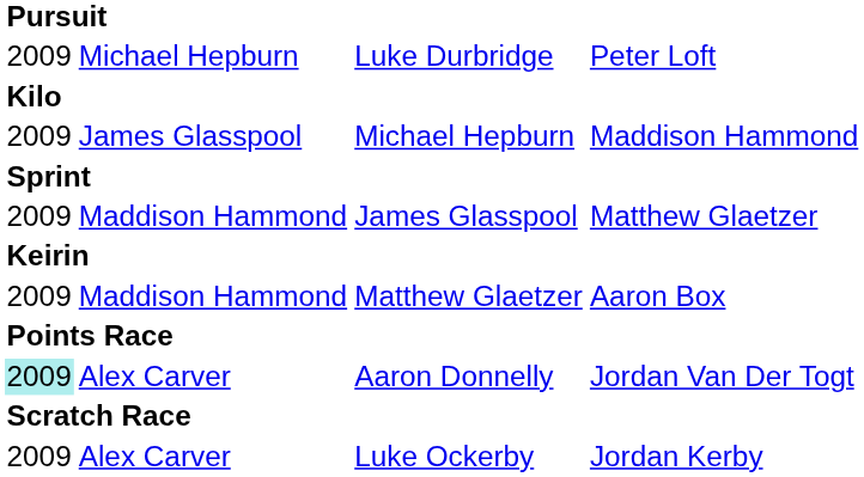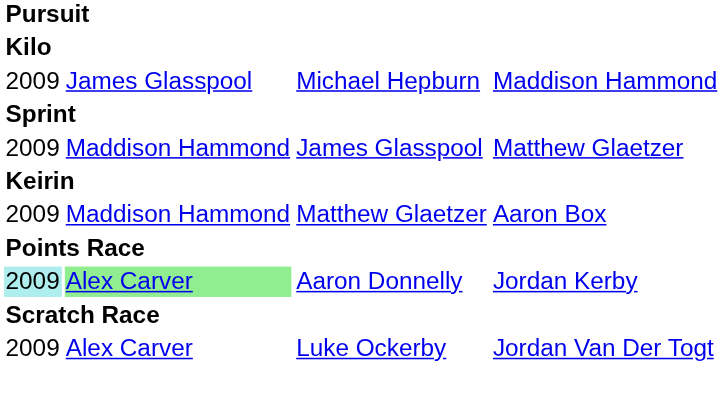 <table>
 <tr>
 <td colspan=4><strong>Pursuit</strong></td>
-</tr>
-<tr>
-<td>2009</td>
-<td><a href='#'>Michael Hepburn</a></td>
-<td><a href='#'>Luke Durbridge</a></td>
-<td><a href='#'>Peter Loft</a></td>
 </tr>
 <tr>
 <td colspan=4><strong>Kilo</strong></td>
 </tr>
 <tr>
 <td>2009</td>
 <td><a href='#'>James Glasspool</a></td>
 <td><a href='#'>Michael Hepburn</a></td>
 <td><a href='#'>Maddison Hammond</a></td>
 </tr>
 <tr>
 <td colspan=4><strong>Sprint</strong></td>
 </tr>
 <tr>
 <td>2009</td>
 <td><a href='#'>Maddison Hammond</a></td>
 <td><a href='#'>James Glasspool</a></td>
 <td><a href='#'>Matthew Glaetzer</a></td>
 </tr>
 <tr>
 <td colspan=4><strong>Keirin</strong></td>
 </tr>
 <tr>
 <td>2009</td>
 <td><a href='#'>Maddison Hammond</a></td>
 <td><a href='#'>Matthew Glaetzer</a></td>
 <td><a href='#'>Aaron Box</a></td>
 </tr>
 <tr>
 <td colspan=4><strong>Points Race</strong></td>
 </tr>
 <tr>
 <td style="background: paleturquoise;">2009</td>
-<td><a href='#'>Alex Carver</a></td>
+<td style="background: lightgreen;"><a href='#'>Alex Carver</a></td>
 <td><a href='#'>Aaron Donnelly</a></td>
-<td><a href='#'>Jordan Van Der Togt</a></td>
+<td><a href='#'>Jordan Kerby</a></td>
 </tr>
 <tr>
 <td colspan=4><strong>Scratch Race</strong></td>
 </tr>
 <tr>
 <td>2009</td>
 <td><a href='#'>Alex Carver</a></td>
 <td><a href='#'>Luke Ockerby</a></td>
-<td><a href='#'>Jordan Kerby</a></td>
+<td><a href='#'>Jordan Van Der Togt</a></td>
 </tr>
 <tr>
 </tr>
 </table>
